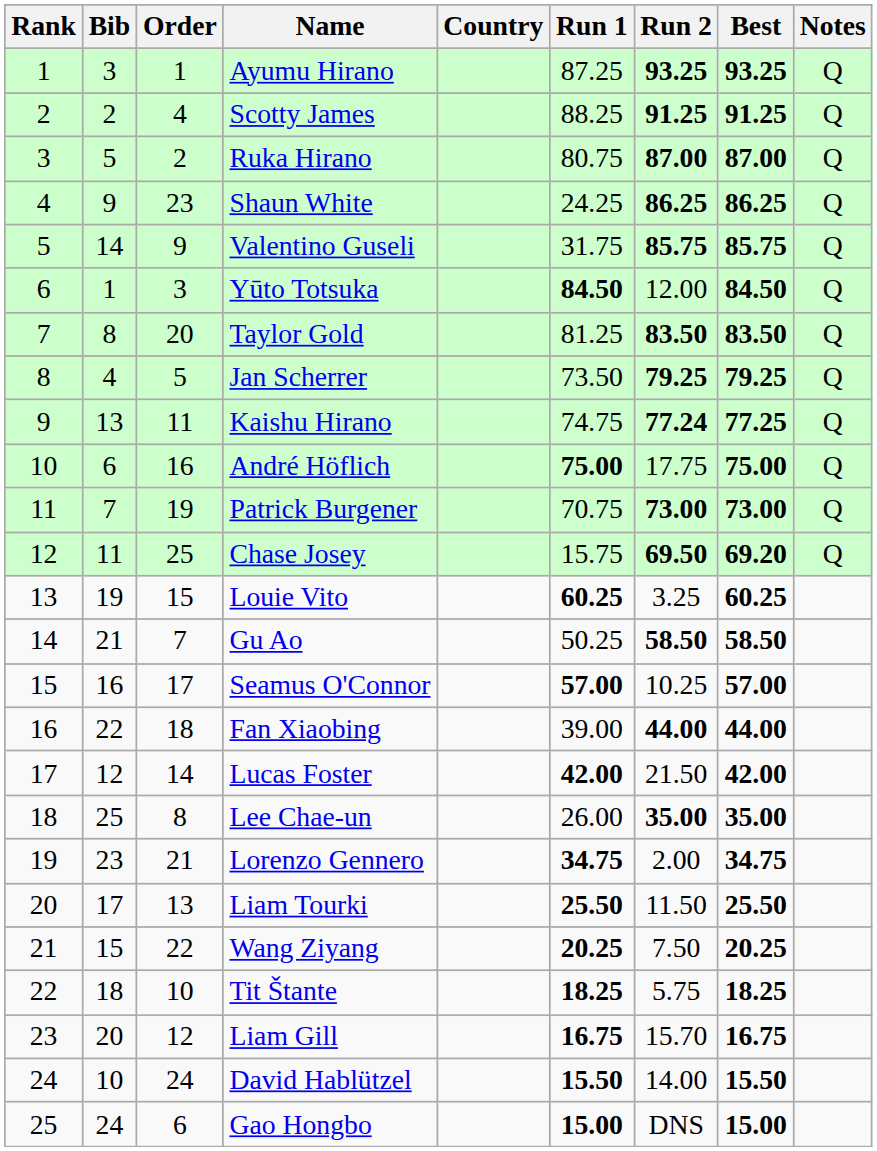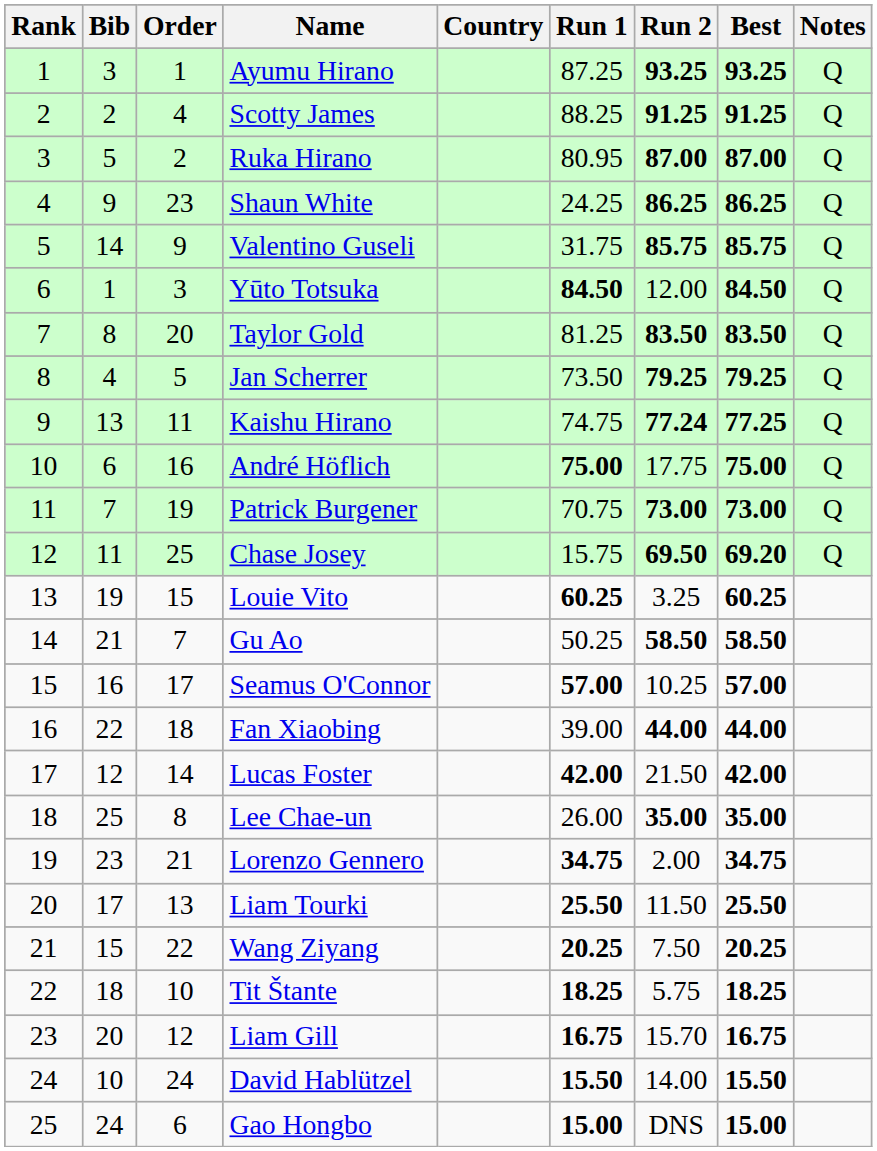 <table class="wikitable sortable" style="text-align:center">
 <tr>
 <th>Rank</th>
 <th>Bib</th>
 <th>Order</th>
 <th>Name</th>
 <th>Country</th>
 <th>Run 1</th>
 <th>Run 2</th>
 <th>Best</th>
 <th>Notes</th>
 </tr>
 <tr bgcolor="#ccffcc">
 <td>1</td>
 <td>3</td>
 <td>1</td>
 <td align=left><a href='#'>Ayumu Hirano</a></td>
 <td align=left></td>
 <td>87.25</td>
 <td><strong>93.25</strong></td>
 <td><strong>93.25</strong></td>
 <td>Q</td>
 </tr>
 <tr bgcolor="#ccffcc">
 <td>2</td>
 <td>2</td>
 <td>4</td>
 <td align=left><a href='#'>Scotty James</a></td>
 <td align=left></td>
 <td>88.25</td>
 <td><strong>91.25</strong></td>
 <td><strong>91.25</strong></td>
 <td>Q</td>
 </tr>
 <tr bgcolor="#ccffcc">
 <td>3</td>
 <td>5</td>
 <td>2</td>
 <td align=left><a href='#'>Ruka Hirano</a></td>
 <td align=left></td>
-<td>80.75</td>
+<td>80.95</td>
 <td><strong>87.00</strong></td>
 <td><strong>87.00</strong></td>
 <td>Q</td>
 </tr>
 <tr bgcolor="#ccffcc">
 <td>4</td>
 <td>9</td>
 <td>23</td>
 <td align=left><a href='#'>Shaun White</a></td>
 <td align=left></td>
 <td>24.25</td>
 <td><strong>86.25</strong></td>
 <td><strong>86.25</strong></td>
 <td>Q</td>
 </tr>
 <tr bgcolor="#ccffcc">
 <td>5</td>
 <td>14</td>
 <td>9</td>
 <td align=left><a href='#'>Valentino Guseli</a></td>
 <td align=left></td>
 <td>31.75</td>
 <td><strong>85.75</strong></td>
 <td><strong>85.75</strong></td>
 <td>Q</td>
 </tr>
 <tr bgcolor="#ccffcc">
 <td>6</td>
 <td>1</td>
 <td>3</td>
 <td align=left><a href='#'>Yūto Totsuka</a></td>
 <td align=left></td>
 <td><strong>84.50</strong></td>
 <td>12.00</td>
 <td><strong>84.50</strong></td>
 <td>Q</td>
 </tr>
 <tr bgcolor="#ccffcc">
 <td>7</td>
 <td>8</td>
 <td>20</td>
 <td align=left><a href='#'>Taylor Gold</a></td>
 <td align=left></td>
 <td>81.25</td>
 <td><strong>83.50</strong></td>
 <td><strong>83.50</strong></td>
 <td>Q</td>
 </tr>
 <tr bgcolor="#ccffcc">
 <td>8</td>
 <td>4</td>
 <td>5</td>
 <td align=left><a href='#'>Jan Scherrer</a></td>
 <td align=left></td>
 <td>73.50</td>
 <td><strong>79.25</strong></td>
 <td><strong>79.25</strong></td>
 <td>Q</td>
 </tr>
 <tr bgcolor="#ccffcc">
 <td>9</td>
 <td>13</td>
 <td>11</td>
 <td align=left><a href='#'>Kaishu Hirano</a></td>
 <td align=left></td>
 <td>74.75</td>
 <td><strong>77.24</strong></td>
 <td><strong>77.25</strong></td>
 <td>Q</td>
 </tr>
 <tr bgcolor="#ccffcc">
 <td>10</td>
 <td>6</td>
 <td>16</td>
 <td align=left><a href='#'>André Höflich</a></td>
 <td align=left></td>
 <td><strong>75.00</strong></td>
 <td>17.75</td>
 <td><strong>75.00</strong></td>
 <td>Q</td>
 </tr>
 <tr bgcolor="#ccffcc">
 <td>11</td>
 <td>7</td>
 <td>19</td>
 <td align=left><a href='#'>Patrick Burgener</a></td>
 <td align=left></td>
 <td>70.75</td>
 <td><strong>73.00</strong></td>
 <td><strong>73.00</strong></td>
 <td>Q</td>
 </tr>
 <tr bgcolor="#ccffcc">
 <td>12</td>
 <td>11</td>
 <td>25</td>
 <td align=left><a href='#'>Chase Josey</a></td>
 <td align=left></td>
 <td>15.75</td>
 <td><strong>69.50</strong></td>
 <td><strong>69.20</strong></td>
 <td>Q</td>
 </tr>
 <tr>
 <td>13</td>
 <td>19</td>
 <td>15</td>
 <td align=left><a href='#'>Louie Vito</a></td>
 <td align=left></td>
 <td><strong>60.25</strong></td>
 <td>3.25</td>
 <td><strong>60.25</strong></td>
 <td></td>
 </tr>
 <tr>
 <td>14</td>
 <td>21</td>
 <td>7</td>
 <td align=left><a href='#'>Gu Ao</a></td>
 <td align=left></td>
 <td>50.25</td>
 <td><strong>58.50</strong></td>
 <td><strong>58.50</strong></td>
 <td></td>
 </tr>
 <tr>
 <td>15</td>
 <td>16</td>
 <td>17</td>
 <td align=left><a href='#'>Seamus O'Connor</a></td>
 <td align=left></td>
 <td><strong>57.00</strong></td>
 <td>10.25</td>
 <td><strong>57.00</strong></td>
 <td></td>
 </tr>
 <tr>
 <td>16</td>
 <td>22</td>
 <td>18</td>
 <td align=left><a href='#'>Fan Xiaobing</a></td>
 <td align=left></td>
 <td>39.00</td>
 <td><strong>44.00</strong></td>
 <td><strong>44.00</strong></td>
 <td></td>
 </tr>
 <tr>
 <td>17</td>
 <td>12</td>
 <td>14</td>
 <td align=left><a href='#'>Lucas Foster</a></td>
 <td align=left></td>
 <td><strong>42.00</strong></td>
 <td>21.50</td>
 <td><strong>42.00</strong></td>
 <td></td>
 </tr>
 <tr>
 <td>18</td>
 <td>25</td>
 <td>8</td>
 <td align=left><a href='#'>Lee Chae-un</a></td>
 <td align=left></td>
 <td>26.00</td>
 <td><strong>35.00</strong></td>
 <td><strong>35.00</strong></td>
 <td></td>
 </tr>
 <tr>
 <td>19</td>
 <td>23</td>
 <td>21</td>
 <td align=left><a href='#'>Lorenzo Gennero</a></td>
 <td align=left></td>
 <td><strong>34.75</strong></td>
 <td>2.00</td>
 <td><strong>34.75</strong></td>
 <td></td>
 </tr>
 <tr>
 <td>20</td>
 <td>17</td>
 <td>13</td>
 <td align=left><a href='#'>Liam Tourki</a></td>
 <td align=left></td>
 <td><strong>25.50</strong></td>
 <td>11.50</td>
 <td><strong>25.50</strong></td>
 <td></td>
 </tr>
 <tr>
 <td>21</td>
 <td>15</td>
 <td>22</td>
 <td align=left><a href='#'>Wang Ziyang</a></td>
 <td align=left></td>
 <td><strong>20.25</strong></td>
 <td>7.50</td>
 <td><strong>20.25</strong></td>
 <td></td>
 </tr>
 <tr>
 <td>22</td>
 <td>18</td>
 <td>10</td>
 <td align=left><a href='#'>Tit Štante</a></td>
 <td align=left></td>
 <td><strong>18.25</strong></td>
 <td>5.75</td>
 <td><strong>18.25</strong></td>
 <td></td>
 </tr>
 <tr>
 <td>23</td>
 <td>20</td>
 <td>12</td>
 <td align=left><a href='#'>Liam Gill</a></td>
 <td align=left></td>
 <td><strong>16.75</strong></td>
 <td>15.70</td>
 <td><strong>16.75</strong></td>
 <td></td>
 </tr>
 <tr>
 <td>24</td>
 <td>10</td>
 <td>24</td>
 <td align=left><a href='#'>David Hablützel</a></td>
 <td align=left></td>
 <td><strong>15.50</strong></td>
 <td>14.00</td>
 <td><strong>15.50</strong></td>
 <td></td>
 </tr>
 <tr>
 <td>25</td>
 <td>24</td>
 <td>6</td>
 <td align=left><a href='#'>Gao Hongbo</a></td>
 <td align=left></td>
 <td><strong>15.00</strong></td>
 <td>DNS</td>
 <td><strong>15.00</strong></td>
 <td></td>
 </tr>
 </table>
